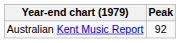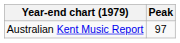 <table class="wikitable sortable">
 <tr>
 <th>Year-end chart (1979)</th>
 <th>Peak</th>
 </tr>
 <tr>
 <td>Australian <a href='#'>Kent Music Report</a></td>
-<td align="center">92</td>
+<td align="center">97</td>
 </tr>
 </table>
